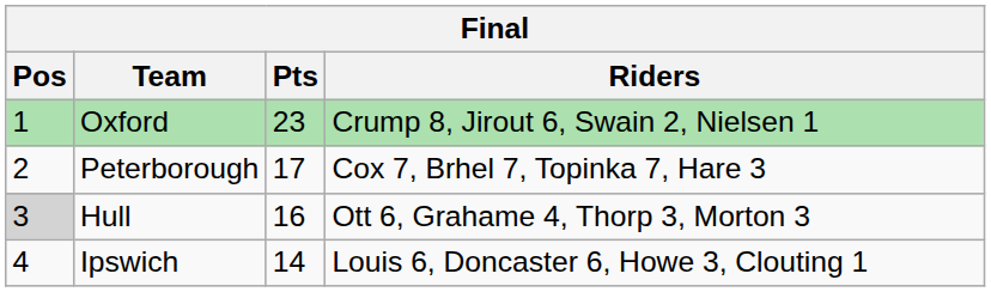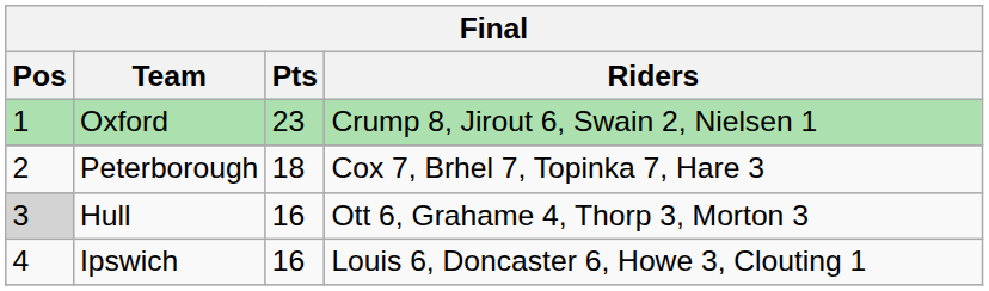 <table class="wikitable">
 <tr>
 <th colspan="4">Final</th>
 </tr>
 <tr>
 <th width=20>Pos</th>
 <th width=90>Team</th>
 <th width=20>Pts</th>
 <th width=350>Riders</th>
 </tr>
 <tr style="background:#ACE1AF;">
 <td>1</td>
 <td align=left>Oxford</td>
 <td>23</td>
 <td>Crump 8, Jirout 6, Swain 2, Nielsen 1</td>
 </tr>
 <tr>
 <td>2</td>
 <td align=left>Peterborough</td>
-<td>17</td>
+<td>18</td>
 <td>Cox 7, Brhel 7, Topinka 7, Hare 3</td>
 </tr>
 <tr>
 <td style="background: lightgrey;">3</td>
 <td align=left>Hull</td>
 <td>16</td>
 <td>Ott 6, Grahame 4, Thorp 3, Morton 3</td>
 </tr>
 <tr>
 <td>4</td>
 <td align=left>Ipswich</td>
-<td>14</td>
+<td>16</td>
 <td>Louis 6, Doncaster 6, Howe 3, Clouting 1</td>
 </tr>
 </table>
